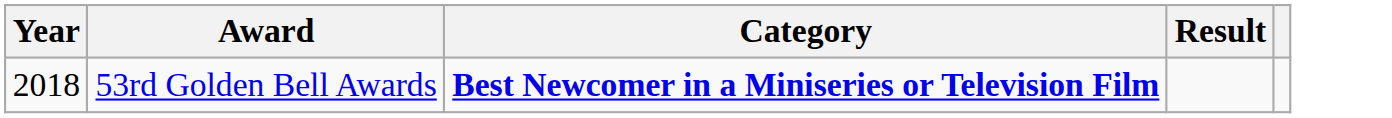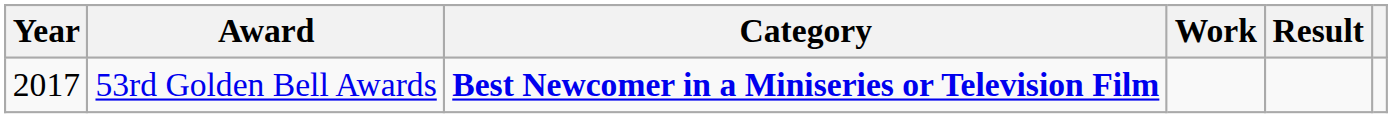 <table class="wikitable plainrowheaders">
 <tr>
 <th>Year</th>
 <th>Award</th>
 <th>Category</th>
+<th>Work</th>
 <th>Result</th>
 <th></th>
 </tr>
 <tr>
-<td>2018</td>
+<td>2017</td>
 <td><a href='#'>53rd Golden Bell Awards</a></td>
 <td><strong><a href='#'>Best Newcomer in a Miniseries or Television Film</a></strong></td>
+<td><em></em></td>
 <td></td>
 <td></td>
 </tr>
 </table>
